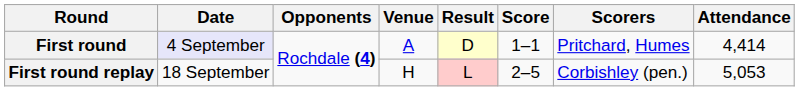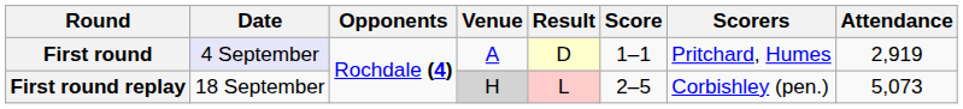 <table class="wikitable" style="text-align:center">
 <tr>
 <th>Round</th>
 <th>Date</th>
 <th>Opponents</th>
 <th>Venue</th>
 <th>Result</th>
 <th>Score</th>
 <th>Scorers</th>
 <th>Attendance</th>
 </tr>
 <tr>
 <th>First round</th>
 <td style="background: lavender;">4 September</td>
 <td rowspan=2><a href='#'>Rochdale</a> <strong>(<a href='#'>4</a>)</strong></td>
 <td><a href='#'>A</a></td>
 <td style="background-color:#FFFFCC">D</td>
 <td>1–1</td>
 <td align="left"><a href='#'>Pritchard</a>, <a href='#'>Humes</a></td>
-<td>4,414</td>
+<td>2,919</td>
 </tr>
 <tr>
 <th>First round replay</th>
 <td>18 September</td>
-<td>H</td>
+<td style="background: lightgrey;">H</td>
 <td style="background-color:#FFCCCC">L</td>
 <td>2–5</td>
 <td align="left"><a href='#'>Corbishley</a> (pen.)</td>
-<td>5,053</td>
+<td>5,073</td>
 </tr>
 </table>
